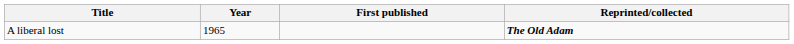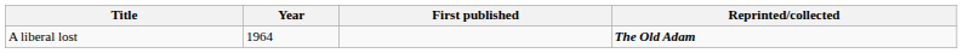 <table class="wikitable sortable" width="90%">
 <tr>
 <th width="25%">Title</th>
 <th>Year</th>
 <th>First published</th>
 <th>Reprinted/collected</th>
 </tr>
 <tr>
 <td>A liberal lost</td>
-<td>1965</td>
+<td>1964</td>
 <td></td>
 <td><strong><em>The Old Adam</em></strong></td>
 </tr>
 </table>
